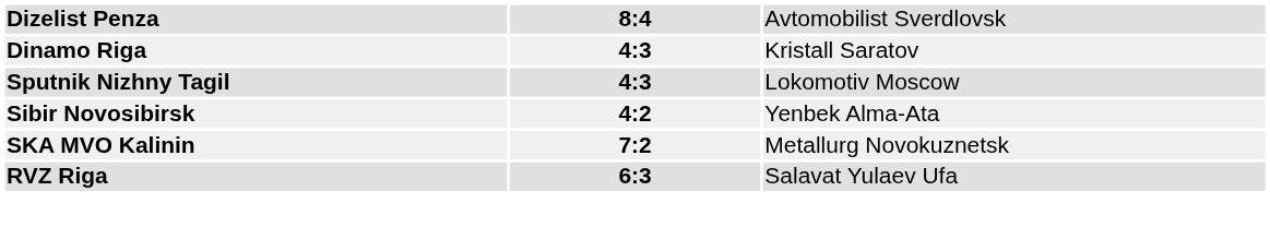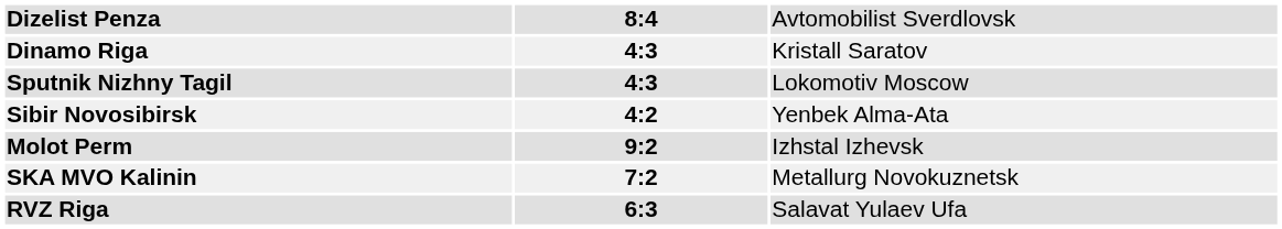 <table width="70%">
 <tr bgcolor="#e0e0e0">
 <td style="width:40%;"><strong>Dizelist Penza</strong></td>
 <td style="width:20%;" align="center"><strong>8:4</strong></td>
 <td style="width:40%;">Avtomobilist Sverdlovsk</td>
 </tr>
 <tr bgcolor="#f0f0f0">
 <td><strong>Dinamo Riga</strong></td>
 <td align="center"><strong>4:3</strong></td>
 <td>Kristall Saratov</td>
 </tr>
 <tr bgcolor="#e0e0e0">
 <td><strong>Sputnik Nizhny Tagil</strong></td>
 <td align="center"><strong>4:3</strong></td>
 <td>Lokomotiv Moscow</td>
 </tr>
 <tr bgcolor="#f0f0f0">
 <td><strong>Sibir Novosibirsk</strong></td>
 <td align="center"><strong>4:2</strong></td>
 <td>Yenbek Alma-Ata</td>
 </tr>
+<tr bgcolor="#e0e0e0">
+<td><strong>Molot Perm</strong></td>
+<td align="center"><strong>9:2</strong></td>
+<td>Izhstal Izhevsk</td>
+</tr>
 <tr bgcolor="#f0f0f0">
 <td><strong>SKA MVO Kalinin</strong></td>
 <td align="center"><strong>7:2</strong></td>
 <td>Metallurg Novokuznetsk</td>
 </tr>
 <tr bgcolor="#e0e0e0">
 <td><strong>RVZ Riga</strong></td>
 <td align="center"><strong>6:3</strong></td>
 <td>Salavat Yulaev Ufa</td>
 </tr>
 </table>
